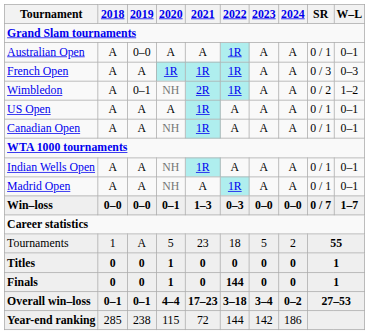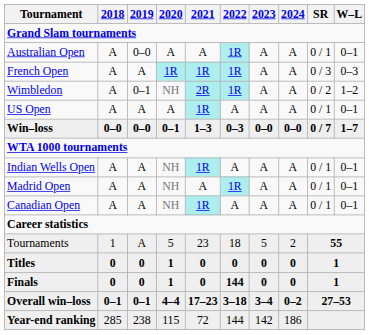 <table class="wikitable nowrap" style=text-align:center;font-size:97%>
 <tr>
 <th>Tournament</th>
 <th><a href='#'>2018</a></th>
 <th><a href='#'>2019</a></th>
 <th><a href='#'>2020</a></th>
 <th><a href='#'>2021</a></th>
 <th><a href='#'>2022</a></th>
 <th><a href='#'>2023</a></th>
 <th><a href='#'>2024</a></th>
 <th>SR</th>
 <th>W–L</th>
 </tr>
 <tr>
 <td colspan=10 align=left><strong><a href='#'>Grand Slam tournaments</a></strong></td>
 </tr>
 <tr>
 <td align=left><a href='#'>Australian Open</a></td>
 <td>A</td>
 <td>0–0</td>
 <td>A</td>
 <td>A</td>
 <td bgcolor=afeeee><a href='#'>1R</a></td>
 <td>A</td>
 <td>A</td>
 <td>0 / 1</td>
 <td>0–1</td>
 </tr>
 <tr>
 <td align=left><a href='#'>French Open</a></td>
 <td>A</td>
 <td>A</td>
 <td bgcolor=afeeee><a href='#'>1R</a></td>
 <td bgcolor=afeeee><a href='#'>1R</a></td>
 <td bgcolor=afeeee><a href='#'>1R</a></td>
 <td>A</td>
 <td>A</td>
 <td>0 / 3</td>
 <td>0–3</td>
 </tr>
 <tr>
 <td align=left><a href='#'>Wimbledon</a></td>
 <td>A</td>
 <td>0–1</td>
 <td style=color:#767676>NH</td>
 <td bgcolor=afeeee><a href='#'>2R</a></td>
 <td bgcolor=afeeee><a href='#'>1R</a></td>
 <td>A</td>
 <td>A</td>
 <td>0 / 2</td>
 <td>1–2</td>
 </tr>
 <tr>
 <td align=left><a href='#'>US Open</a></td>
 <td>A</td>
 <td>A</td>
 <td>A</td>
 <td bgcolor=afeeee><a href='#'>1R</a></td>
 <td>A</td>
 <td>A</td>
 <td>A</td>
 <td>0 / 1</td>
 <td>0–1</td>
 </tr>
-<tr>
-<td align=left><a href='#'>Canadian Open</a></td>
-<td>A</td>
-<td>A</td>
-<td style=color:#767676>NH</td>
-<td bgcolor=afeeee><a href='#'>1R</a></td>
-<td>A</td>
-<td>A</td>
-<td>A</td>
-<td>0 / 1</td>
+<tr style=font-weight:bold;background:#efefef>
+<td style=text-align:left>Win–loss</td>
+<td>0–0</td>
+<td>0–0</td>
 <td>0–1</td>
+<td>1–3</td>
+<td>0–3</td>
+<td>0–0</td>
+<td>0–0</td>
+<td>0 / 7</td>
+<td>1–7</td>
 </tr>
 <tr>
 <td colspan=10 align=left><strong><a href='#'>WTA 1000 tournaments</a></strong></td>
 </tr>
 <tr>
 <td align=left><a href='#'>Indian Wells Open</a></td>
 <td>A</td>
 <td>A</td>
 <td style=color:#767676>NH</td>
 <td bgcolor=afeeee><a href='#'>1R</a></td>
 <td>A</td>
 <td>A</td>
 <td>A</td>
 <td>0 / 1</td>
 <td>0–1</td>
 </tr>
 <tr>
 <td align=left><a href='#'>Madrid Open</a></td>
 <td>A</td>
 <td>A</td>
 <td style=color:#767676>NH</td>
 <td>A</td>
 <td bgcolor=afeeee><a href='#'>1R</a></td>
 <td>A</td>
 <td>A</td>
 <td>0 / 1</td>
 <td>0–1</td>
 </tr>
-<tr style=font-weight:bold;background:#efefef>
-<td style=text-align:left>Win–loss</td>
-<td>0–0</td>
-<td>0–0</td>
+<tr>
+<td align=left><a href='#'>Canadian Open</a></td>
+<td>A</td>
+<td>A</td>
+<td style=color:#767676>NH</td>
+<td bgcolor=afeeee><a href='#'>1R</a></td>
+<td>A</td>
+<td>A</td>
+<td>A</td>
+<td>0 / 1</td>
 <td>0–1</td>
-<td>1–3</td>
-<td>0–3</td>
-<td>0–0</td>
-<td>0–0</td>
-<td>0 / 7</td>
-<td>1–7</td>
 </tr>
 <tr>
 <td colspan=10 align=left><strong>Career statistics</strong></td>
 </tr>
 <tr bgcolor=efefef>
 <td align=left>Tournaments</td>
 <td>1</td>
 <td>A</td>
 <td>5</td>
 <td>23</td>
 <td>18</td>
 <td>5</td>
 <td>2</td>
 <td colspan=2><strong>55</strong></td>
 </tr>
 <tr style=font-weight:bold;background:#efefef>
 <td style=text-align:left>Titles</td>
 <td>0</td>
 <td>0</td>
 <td>1</td>
 <td>0</td>
 <td>0</td>
 <td>0</td>
 <td>0</td>
 <td colspan=2>1</td>
 </tr>
 <tr style=font-weight:bold;background:#efefef>
 <td style=text-align:left>Finals</td>
 <td>0</td>
 <td>0</td>
 <td>1</td>
 <td>0</td>
 <td>144</td>
 <td>0</td>
 <td>0</td>
 <td colspan=2>1</td>
 </tr>
 <tr style=font-weight:bold;background:#efefef>
 <td style=text-align:left>Overall win–loss</td>
 <td>0–1</td>
 <td>0–1</td>
 <td>4–4</td>
 <td>17–23</td>
 <td>3–18</td>
 <td>3–4</td>
 <td>0–2</td>
 <td colspan=2>27–53</td>
 </tr>
 <tr bgcolor=efefef>
 <td align=left><strong>Year-end ranking</strong></td>
 <td>285</td>
 <td>238</td>
 <td>115</td>
 <td>72</td>
 <td>144</td>
 <td>142</td>
 <td>186</td>
 <td colspan=2><strong></strong></td>
 </tr>
 </table>
